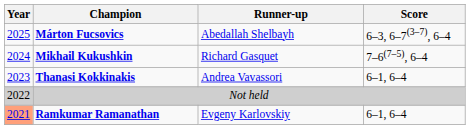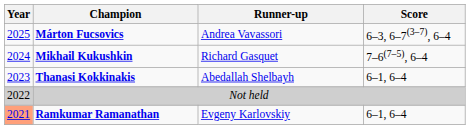 <table class="wikitable" style="font-size:90%">
 <tr>
 <th>Year</th>
 <th width="200">Champion</th>
 <th width="200">Runner-up</th>
 <th width="120">Score</th>
 </tr>
 <tr>
 <td><a href='#'>2025</a></td>
 <td> <strong><a href='#'>Márton Fucsovics</a></strong></td>
-<td> <a href='#'>Abedallah Shelbayh</a></td>
+<td> <a href='#'>Andrea Vavassori</a></td>
 <td>6–3, 6–7<sup>(3–7)</sup>, 6–4</td>
 </tr>
 <tr>
 <td><a href='#'>2024</a></td>
 <td> <strong><a href='#'>Mikhail Kukushkin</a></strong></td>
 <td> <a href='#'>Richard Gasquet</a></td>
 <td>7–6<sup>(7–5)</sup>, 6–4</td>
 </tr>
 <tr>
 <td><a href='#'>2023</a></td>
 <td> <strong><a href='#'>Thanasi Kokkinakis</a></strong></td>
-<td> <a href='#'>Andrea Vavassori</a></td>
+<td> <a href='#'>Abedallah Shelbayh</a></td>
 <td>6–1, 6–4</td>
 </tr>
 <tr>
 <td style="background:#cfcfcf">2022</td>
 <td colspan=3 align=center style="background:#cfcfcf"><em>Not held</em></td>
 </tr>
 <tr>
 <td style="background: lightsalmon;"><a href='#'>2021</a></td>
 <td> <strong><a href='#'>Ramkumar Ramanathan</a></strong></td>
 <td> <a href='#'>Evgeny Karlovskiy</a></td>
 <td>6–1, 6–4</td>
 </tr>
 </table>
